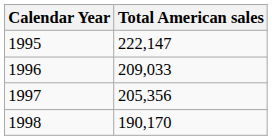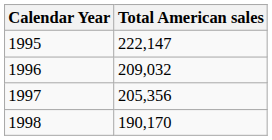 <table class="wikitable">
 <tr>
 <th>Calendar Year</th>
 <th>Total American sales</th>
 </tr>
 <tr>
 <td>1995</td>
 <td>222,147</td>
 </tr>
 <tr>
 <td>1996</td>
-<td>209,033</td>
+<td>209,032</td>
 </tr>
 <tr>
 <td>1997</td>
 <td>205,356</td>
 </tr>
 <tr>
 <td>1998</td>
 <td>190,170</td>
 </tr>
 </table>
